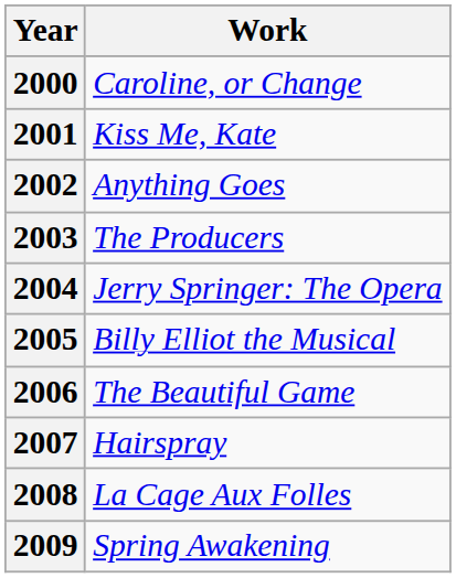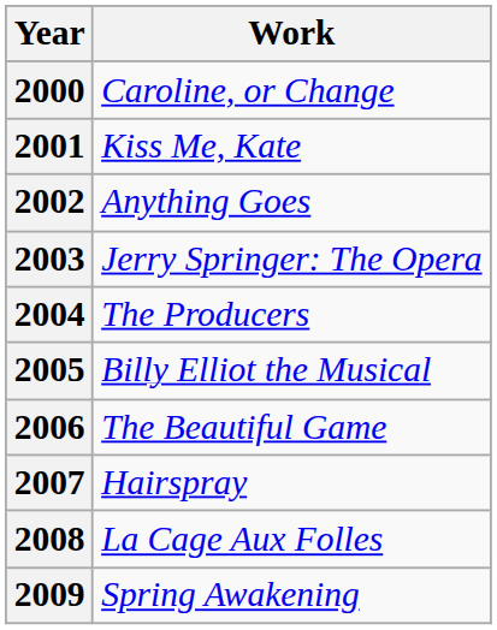 <table class="wikitable">
 <tr>
 <th>Year</th>
 <th>Work</th>
 </tr>
 <tr>
 <th>2000</th>
 <td><em><a href='#'>Caroline, or Change</a></em></td>
 </tr>
 <tr>
 <th>2001</th>
 <td><em><a href='#'>Kiss Me, Kate</a></em></td>
 </tr>
 <tr>
 <th>2002</th>
 <td><em><a href='#'>Anything Goes</a></em></td>
 </tr>
 <tr>
 <th>2003</th>
-<td><em><a href='#'>The Producers</a></em></td>
+<td><em><a href='#'>Jerry Springer: The Opera</a></em></td>
 </tr>
 <tr>
 <th>2004</th>
-<td><em><a href='#'>Jerry Springer: The Opera</a></em></td>
+<td><em><a href='#'>The Producers</a></em></td>
 </tr>
 <tr>
 <th>2005</th>
 <td><em><a href='#'>Billy Elliot the Musical</a></em></td>
 </tr>
 <tr>
 <th>2006</th>
 <td><em><a href='#'>The Beautiful Game</a></em></td>
 </tr>
 <tr>
 <th>2007</th>
 <td><em><a href='#'>Hairspray</a></em></td>
 </tr>
 <tr>
 <th>2008</th>
 <td><em><a href='#'>La Cage Aux Folles</a></em></td>
 </tr>
 <tr>
 <th>2009</th>
 <td><em><a href='#'>Spring Awakening</a></em></td>
 </tr>
 </table>
